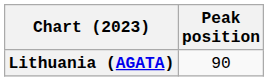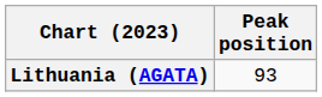 <table class="wikitable plainrowheaders" style="text-align:center">
 <tr>
 <th scope="col">Chart (2023)</th>
 <th scope="col">Peak<br>position</th>
 </tr>
 <tr>
 <th scope="row">Lithuania (<a href='#'>AGATA</a>)</th>
-<td>90</td>
+<td>93</td>
 </tr>
 </table>
